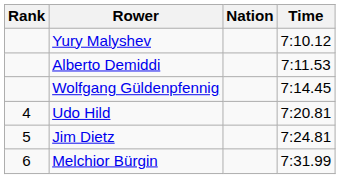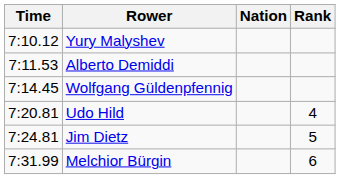 <table class="wikitable sortable" style="text-align:center">
 <tr>
-<th>Rank</th>
+<th>Time</th>
 <th>Rower</th>
 <th>Nation</th>
-<th>Time</th>
+<th>Rank</th>
 </tr>
 <tr>
-<td></td>
+<td>7:10.12</td>
 <td align=left><a href='#'>Yury Malyshev</a></td>
 <td align=left></td>
-<td>7:10.12</td>
+<td></td>
 </tr>
 <tr>
-<td></td>
+<td>7:11.53</td>
 <td align=left><a href='#'>Alberto Demiddi</a></td>
 <td align=left></td>
-<td>7:11.53</td>
+<td></td>
 </tr>
 <tr>
-<td></td>
+<td>7:14.45</td>
 <td align=left><a href='#'>Wolfgang Güldenpfennig</a></td>
 <td align=left></td>
-<td>7:14.45</td>
+<td></td>
 </tr>
 <tr>
-<td>4</td>
+<td>7:20.81</td>
 <td align=left><a href='#'>Udo Hild</a></td>
 <td align=left></td>
-<td>7:20.81</td>
+<td>4</td>
 </tr>
 <tr>
-<td>5</td>
+<td>7:24.81</td>
 <td align=left><a href='#'>Jim Dietz</a></td>
 <td align=left></td>
-<td>7:24.81</td>
+<td>5</td>
 </tr>
 <tr>
-<td>6</td>
+<td>7:31.99</td>
 <td align=left><a href='#'>Melchior Bürgin</a></td>
 <td align=left></td>
-<td>7:31.99</td>
+<td>6</td>
 </tr>
 </table>
